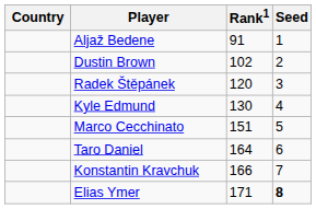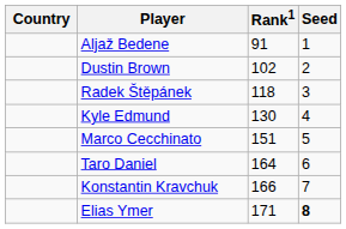 <table class="sortable wikitable">
 <tr>
 <th width="70">Country</th>
 <th width="175">Player</th>
 <th>Rank<sup>1</sup></th>
 <th>Seed</th>
 </tr>
 <tr>
 <td></td>
 <td><a href='#'>Aljaž Bedene</a></td>
 <td>91</td>
 <td>1</td>
 </tr>
 <tr>
 <td></td>
 <td><a href='#'>Dustin Brown</a></td>
 <td>102</td>
 <td>2</td>
 </tr>
 <tr>
 <td></td>
 <td><a href='#'>Radek Štěpánek</a></td>
-<td>120</td>
+<td>118</td>
 <td>3</td>
 </tr>
 <tr>
 <td></td>
 <td><a href='#'>Kyle Edmund</a></td>
 <td>130</td>
 <td>4</td>
 </tr>
 <tr>
 <td></td>
 <td><a href='#'>Marco Cecchinato</a></td>
 <td>151</td>
 <td>5</td>
 </tr>
 <tr>
 <td></td>
 <td><a href='#'>Taro Daniel</a></td>
 <td>164</td>
 <td>6</td>
 </tr>
 <tr>
 <td></td>
 <td><a href='#'>Konstantin Kravchuk</a></td>
 <td>166</td>
 <td>7</td>
 </tr>
 <tr>
 <td></td>
 <td><a href='#'>Elias Ymer</a></td>
 <td>171</td>
 <td><strong>8</strong></td>
 </tr>
 </table>
